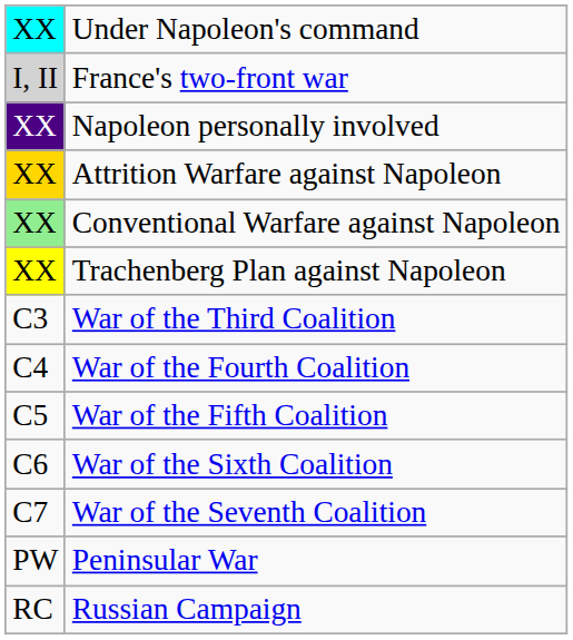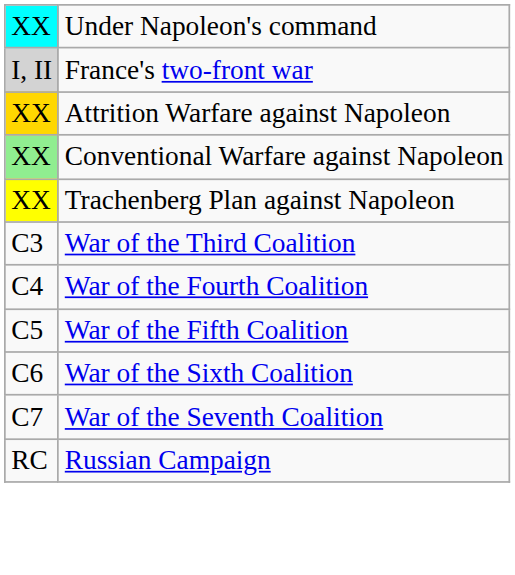 <table class="wikitable">
 <tr>
 <td style="background: aqua;">XX</td>
 <td>Under Napoleon's command</td>
 </tr>
 <tr>
 <td style="background: lightgrey;">I, II</td>
 <td>France's <a href='#'>two-front war</a></td>
-</tr>
-<tr>
-<td style="background: indigo; color:white;">XX</td>
-<td>Napoleon personally involved</td>
 </tr>
 <tr>
 <td style="background: gold;">XX</td>
 <td>Attrition Warfare against Napoleon</td>
 </tr>
 <tr>
 <td style="background: lightgreen;">XX</td>
 <td>Conventional Warfare against Napoleon</td>
 </tr>
 <tr>
 <td style="background: yellow;">XX</td>
 <td>Trachenberg Plan  against Napoleon</td>
 </tr>
 <tr>
 <td>C3</td>
 <td><a href='#'>War of the Third Coalition</a></td>
 </tr>
 <tr>
 <td>C4</td>
 <td><a href='#'>War of the Fourth Coalition</a></td>
 </tr>
 <tr>
 <td>C5</td>
 <td><a href='#'>War of the Fifth Coalition</a></td>
 </tr>
 <tr>
 <td>C6</td>
 <td><a href='#'>War of the Sixth Coalition</a></td>
 </tr>
 <tr>
 <td>C7</td>
 <td><a href='#'>War of the Seventh Coalition</a></td>
 </tr>
 <tr>
-<td>PW</td>
-<td><a href='#'>Peninsular War</a></td>
-</tr>
-<tr>
 <td>RC</td>
 <td><a href='#'>Russian Campaign</a></td>
 </tr>
 </table>
